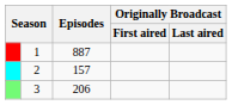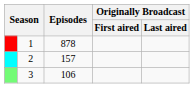 <table class="wikitable" style="text-align:center">
 <tr>
 <th style="padding: 0 8px" colspan="2" rowspan="2">Season</th>
 <th style="padding: 0 8px" rowspan="2">Episodes</th>
 <th colspan="2">Originally Broadcast</th>
 </tr>
 <tr>
 <th style="padding: 1 8px">First aired</th>
 <th style="padding: 1 8px">Last aired</th>
 </tr>
 <tr>
 <td style="background:#FF0000"></td>
 <td align="center">1</td>
-<td align="center">887</td>
+<td align="center">878</td>
 <td align="center"></td>
 <td align="center"></td>
 </tr>
 <tr>
 <td style="background:#00FFFF"></td>
 <td align="center">2</td>
 <td align="center">157</td>
 <td align="center"></td>
 <td align="center"></td>
 </tr>
 <tr>
 <td style="background:#73FB76"></td>
 <td align="center">3</td>
-<td align="center">206</td>
+<td align="center">106</td>
 <td align="center"></td>
 <td align="center"></td>
 </tr>
 </table>
